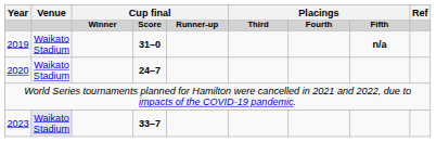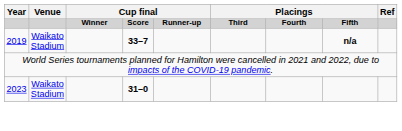 <table class="wikitable" style="font-size:90%; width: 100%; text-align: center;">
 <tr>
 <th style="width:4.0em;">Year</th>
 <th>Venue</th>
 <th colspan=3>Cup final</th>
 <th colspan=3>Placings</th>
 <th style="padding:3px;">Ref</th>
 </tr>
 <tr bgcolor=lightgrey style="line-height:9px; font-size:85%; padding:0px;">
 <td style="font-weight:bold;"></td>
 <td style="border-left:0px;"></td>
 <td width=15% style="font-weight:bold;">Winner</td>
 <td width=8% style="font-weight:bold;">Score</td>
 <td width=15% style="font-weight:bold;">Runner-up</td>
 <td width=15% style="font-weight:bold;">Third</td>
 <td width=15% style="font-weight:bold;">Fourth</td>
 <td width=15% style="font-weight:bold;">Fifth</td>
 <td></td>
 </tr>
 <tr>
 <td><a href='#'>2019</a><br></td>
 <td><a href='#'>Waikato Stadium</a></td>
 <td></td>
-<td><strong>31–0</strong></td>
+<td><strong>33–7</strong></td>
 <td></td>
 <td></td>
 <td></td>
 <td><strong>n/a</strong></td>
 <td></td>
 </tr>
 <tr>
-<td><a href='#'>2020</a></td>
-<td><a href='#'>Waikato Stadium</a></td>
-<td></td>
-<td><strong>24–7</strong></td>
-<td></td>
-<td></td>
-<td></td>
-<td></td>
-<td></td>
-</tr>
-<tr>
 <td colspan=9><em>World Series tournaments planned for Hamilton were cancelled in 2021 and 2022, due to <a href='#'>impacts of the COVID-19 pandemic</a>.</em></td>
 </tr>
 <tr>
 <td><a href='#'>2023</a></td>
-<td style="background: lavender;"><a href='#'>Waikato Stadium</a></td>
+<td><a href='#'>Waikato Stadium</a></td>
 <td></td>
-<td><strong>33–7</strong></td>
+<td><strong>31–0</strong></td>
 <td></td>
 <td></td>
 <td></td>
 <td></td>
 <td></td>
 </tr>
 </table>
